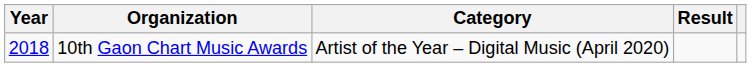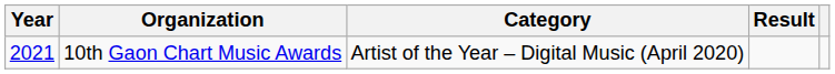 <table class="wikitable sortable">
 <tr>
 <th>Year</th>
 <th>Organization</th>
 <th>Category</th>
 <th>Result</th>
 <th class=unsortable></th>
 </tr>
 <tr>
-<td><a href='#'>2018</a></td>
+<td><a href='#'>2021</a></td>
 <td>10th <a href='#'>Gaon Chart Music Awards</a></td>
 <td>Artist of the Year – Digital Music (April 2020)</td>
 <td></td>
 <td></td>
 </tr>
 </table>
